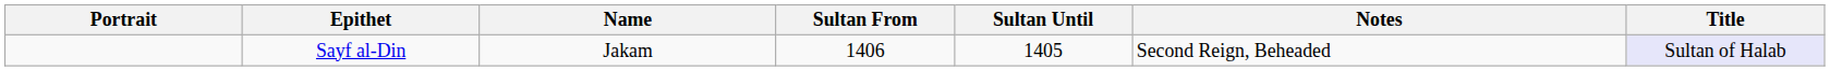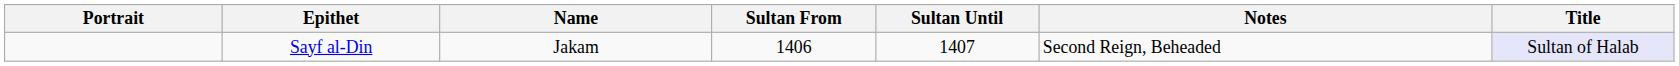 <table width=95% class="wikitable">
 <tr>
 <th width=12%>Portrait</th>
 <th width=12%>Epithet</th>
 <th width=15%>Name</th>
 <th width=9%>Sultan From</th>
 <th width=9%>Sultan Until</th>
 <th width=25%>Notes</th>
 <th width=10%>Title</th>
 </tr>
 <tr>
 <td align="center"></td>
 <td align="center"><a href='#'>Sayf al-Din</a></td>
 <td align="center">Jakam</td>
 <td align="center">1406</td>
-<td align="center">1405</td>
+<td align="center">1407</td>
 <td>Second Reign, Beheaded</td>
 <td align="center" style="background: lavender;">Sultan of Halab</td>
 </tr>
 </table>
